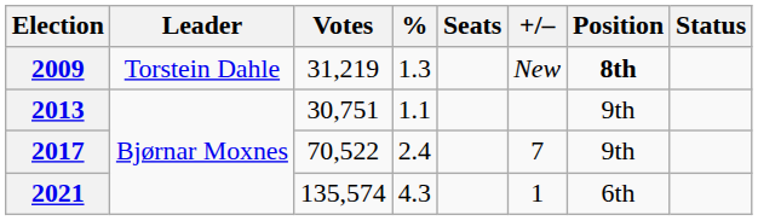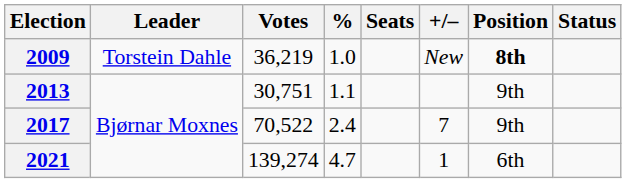 <table class="wikitable" style="text-align:center;">
 <tr>
 <th>Election</th>
 <th>Leader</th>
 <th>Votes</th>
 <th>%</th>
 <th>Seats</th>
 <th>+/–</th>
 <th>Position</th>
 <th>Status</th>
 </tr>
 <tr>
 <th><a href='#'>2009</a></th>
 <td><a href='#'>Torstein Dahle</a></td>
-<td>31,219</td>
-<td>1.3</td>
+<td>36,219</td>
+<td>1.0</td>
 <td></td>
 <td><em>New</em></td>
 <td><strong> 8th</strong></td>
 <td></td>
 </tr>
 <tr>
 <th><a href='#'>2013</a></th>
 <td rowspan=3><a href='#'>Bjørnar Moxnes</a></td>
 <td>30,751</td>
 <td>1.1</td>
 <td></td>
 <td></td>
 <td> 9th</td>
 <td></td>
 </tr>
 <tr>
 <th><a href='#'>2017</a></th>
 <td>70,522</td>
 <td>2.4</td>
 <td></td>
 <td> 7</td>
 <td> 9th</td>
 <td></td>
 </tr>
 <tr>
 <th><a href='#'>2021</a></th>
-<td>135,574</td>
-<td>4.3</td>
+<td>139,274</td>
+<td>4.7</td>
 <td></td>
 <td> 1</td>
 <td> 6th</td>
 <td></td>
 </tr>
 </table>
